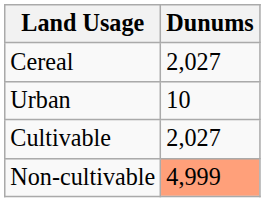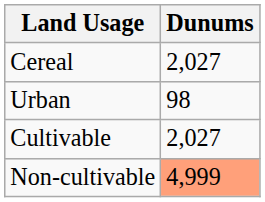 <table class="wikitable">
 <tr>
 <th>Land Usage</th>
 <th>Dunums</th>
 </tr>
 <tr>
 <td>Cereal</td>
 <td>2,027</td>
 </tr>
 <tr>
 <td>Urban</td>
-<td>10</td>
+<td>98</td>
 </tr>
 <tr>
 <td>Cultivable</td>
 <td>2,027</td>
 </tr>
 <tr>
 <td>Non-cultivable</td>
 <td style="background: lightsalmon;">4,999</td>
 </tr>
 </table>
